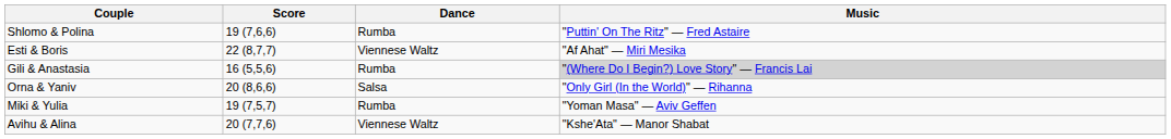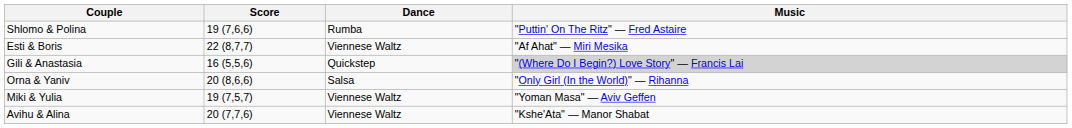 <table class="wikitable" style="width:80%;">
 <tr>
 <th>Couple</th>
 <th>Score</th>
 <th>Dance</th>
 <th>Music</th>
 </tr>
 <tr>
 <td>Shlomo & Polina</td>
 <td>19 (7,6,6)</td>
 <td>Rumba</td>
 <td>"<a href='#'>Puttin' On The Ritz</a>" — <a href='#'>Fred Astaire</a></td>
 </tr>
 <tr>
 <td>Esti & Boris</td>
 <td>22 (8,7,7)</td>
 <td>Viennese Waltz</td>
 <td>"Af Ahat" — <a href='#'>Miri Mesika</a></td>
 </tr>
 <tr>
 <td>Gili & Anastasia</td>
 <td>16 (5,5,6)</td>
-<td>Rumba</td>
+<td>Quickstep</td>
 <td style="background: lightgrey;">"<a href='#'>(Where Do I Begin?) Love Story</a>" — <a href='#'>Francis Lai</a></td>
 </tr>
 <tr>
 <td>Orna & Yaniv</td>
 <td>20 (8,6,6)</td>
 <td>Salsa</td>
 <td>"<a href='#'>Only Girl (In the World)</a>" — <a href='#'>Rihanna</a></td>
 </tr>
 <tr>
 <td>Miki & Yulia</td>
 <td>19 (7,5,7)</td>
-<td>Rumba</td>
+<td>Viennese Waltz</td>
 <td>"Yoman Masa" — <a href='#'>Aviv Geffen</a></td>
 </tr>
 <tr>
 <td>Avihu & Alina</td>
 <td>20 (7,7,6)</td>
 <td>Viennese Waltz</td>
 <td>"Kshe'Ata" — Manor Shabat</td>
 </tr>
 </table>
